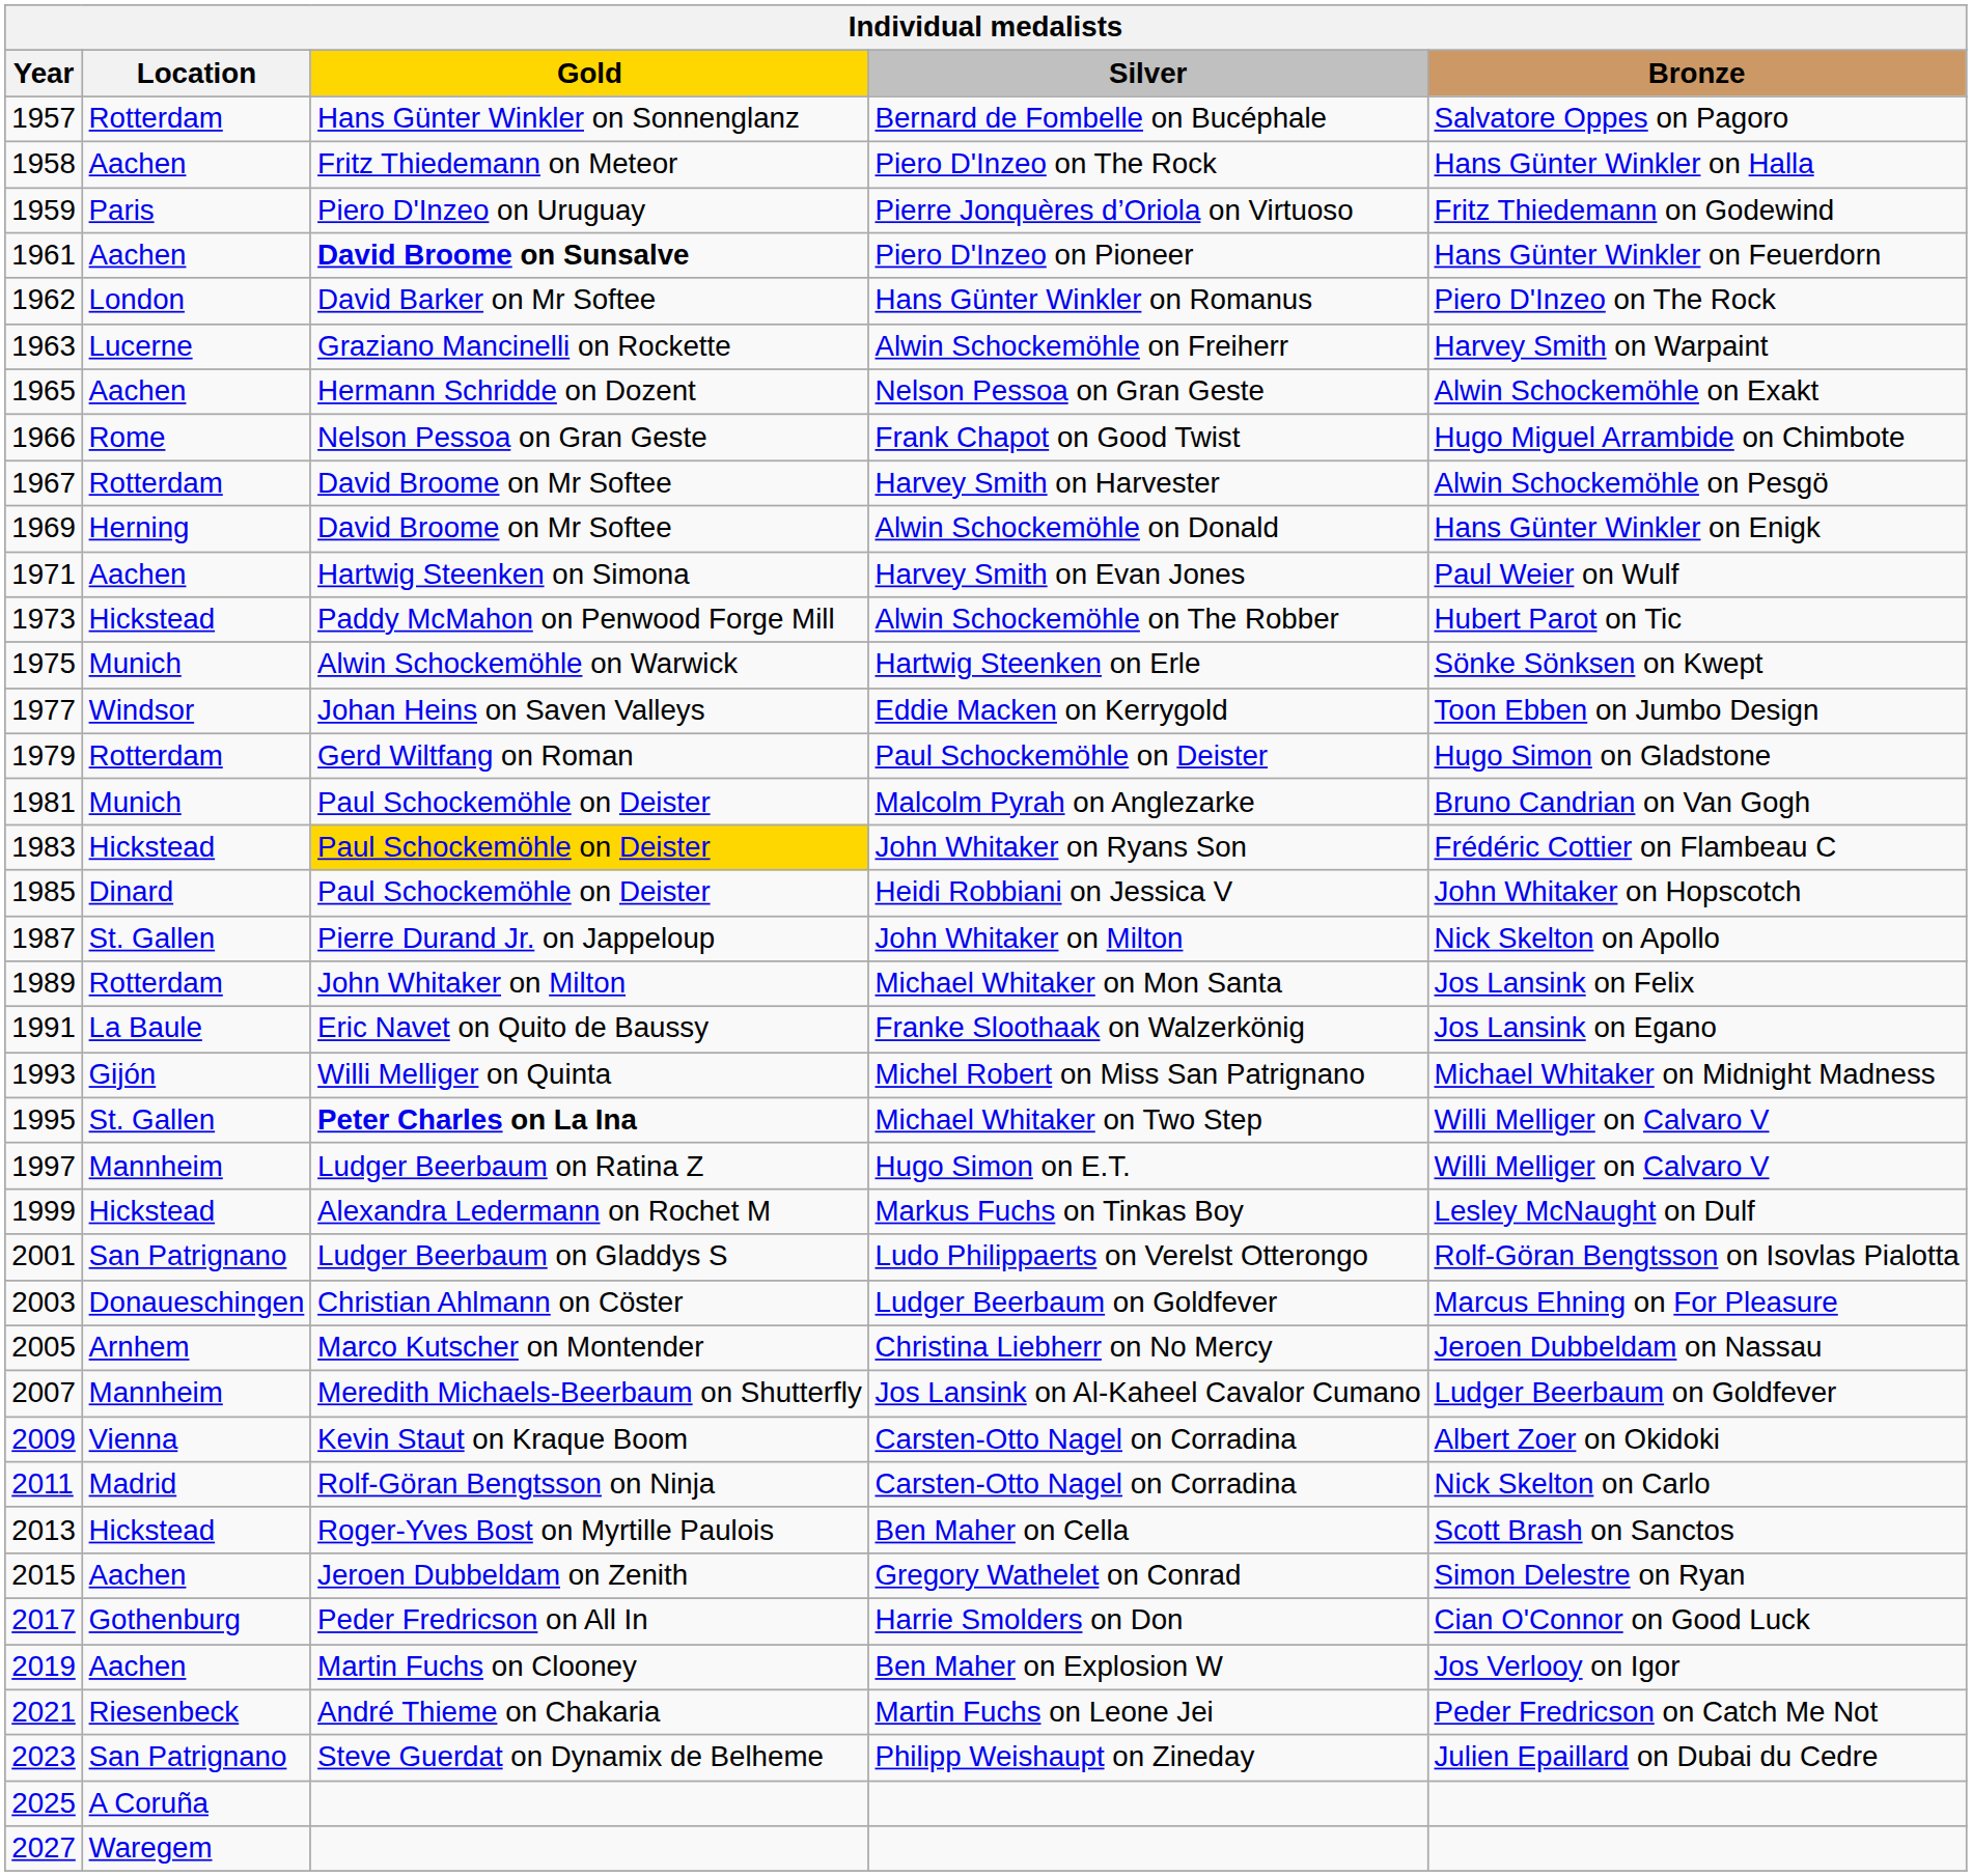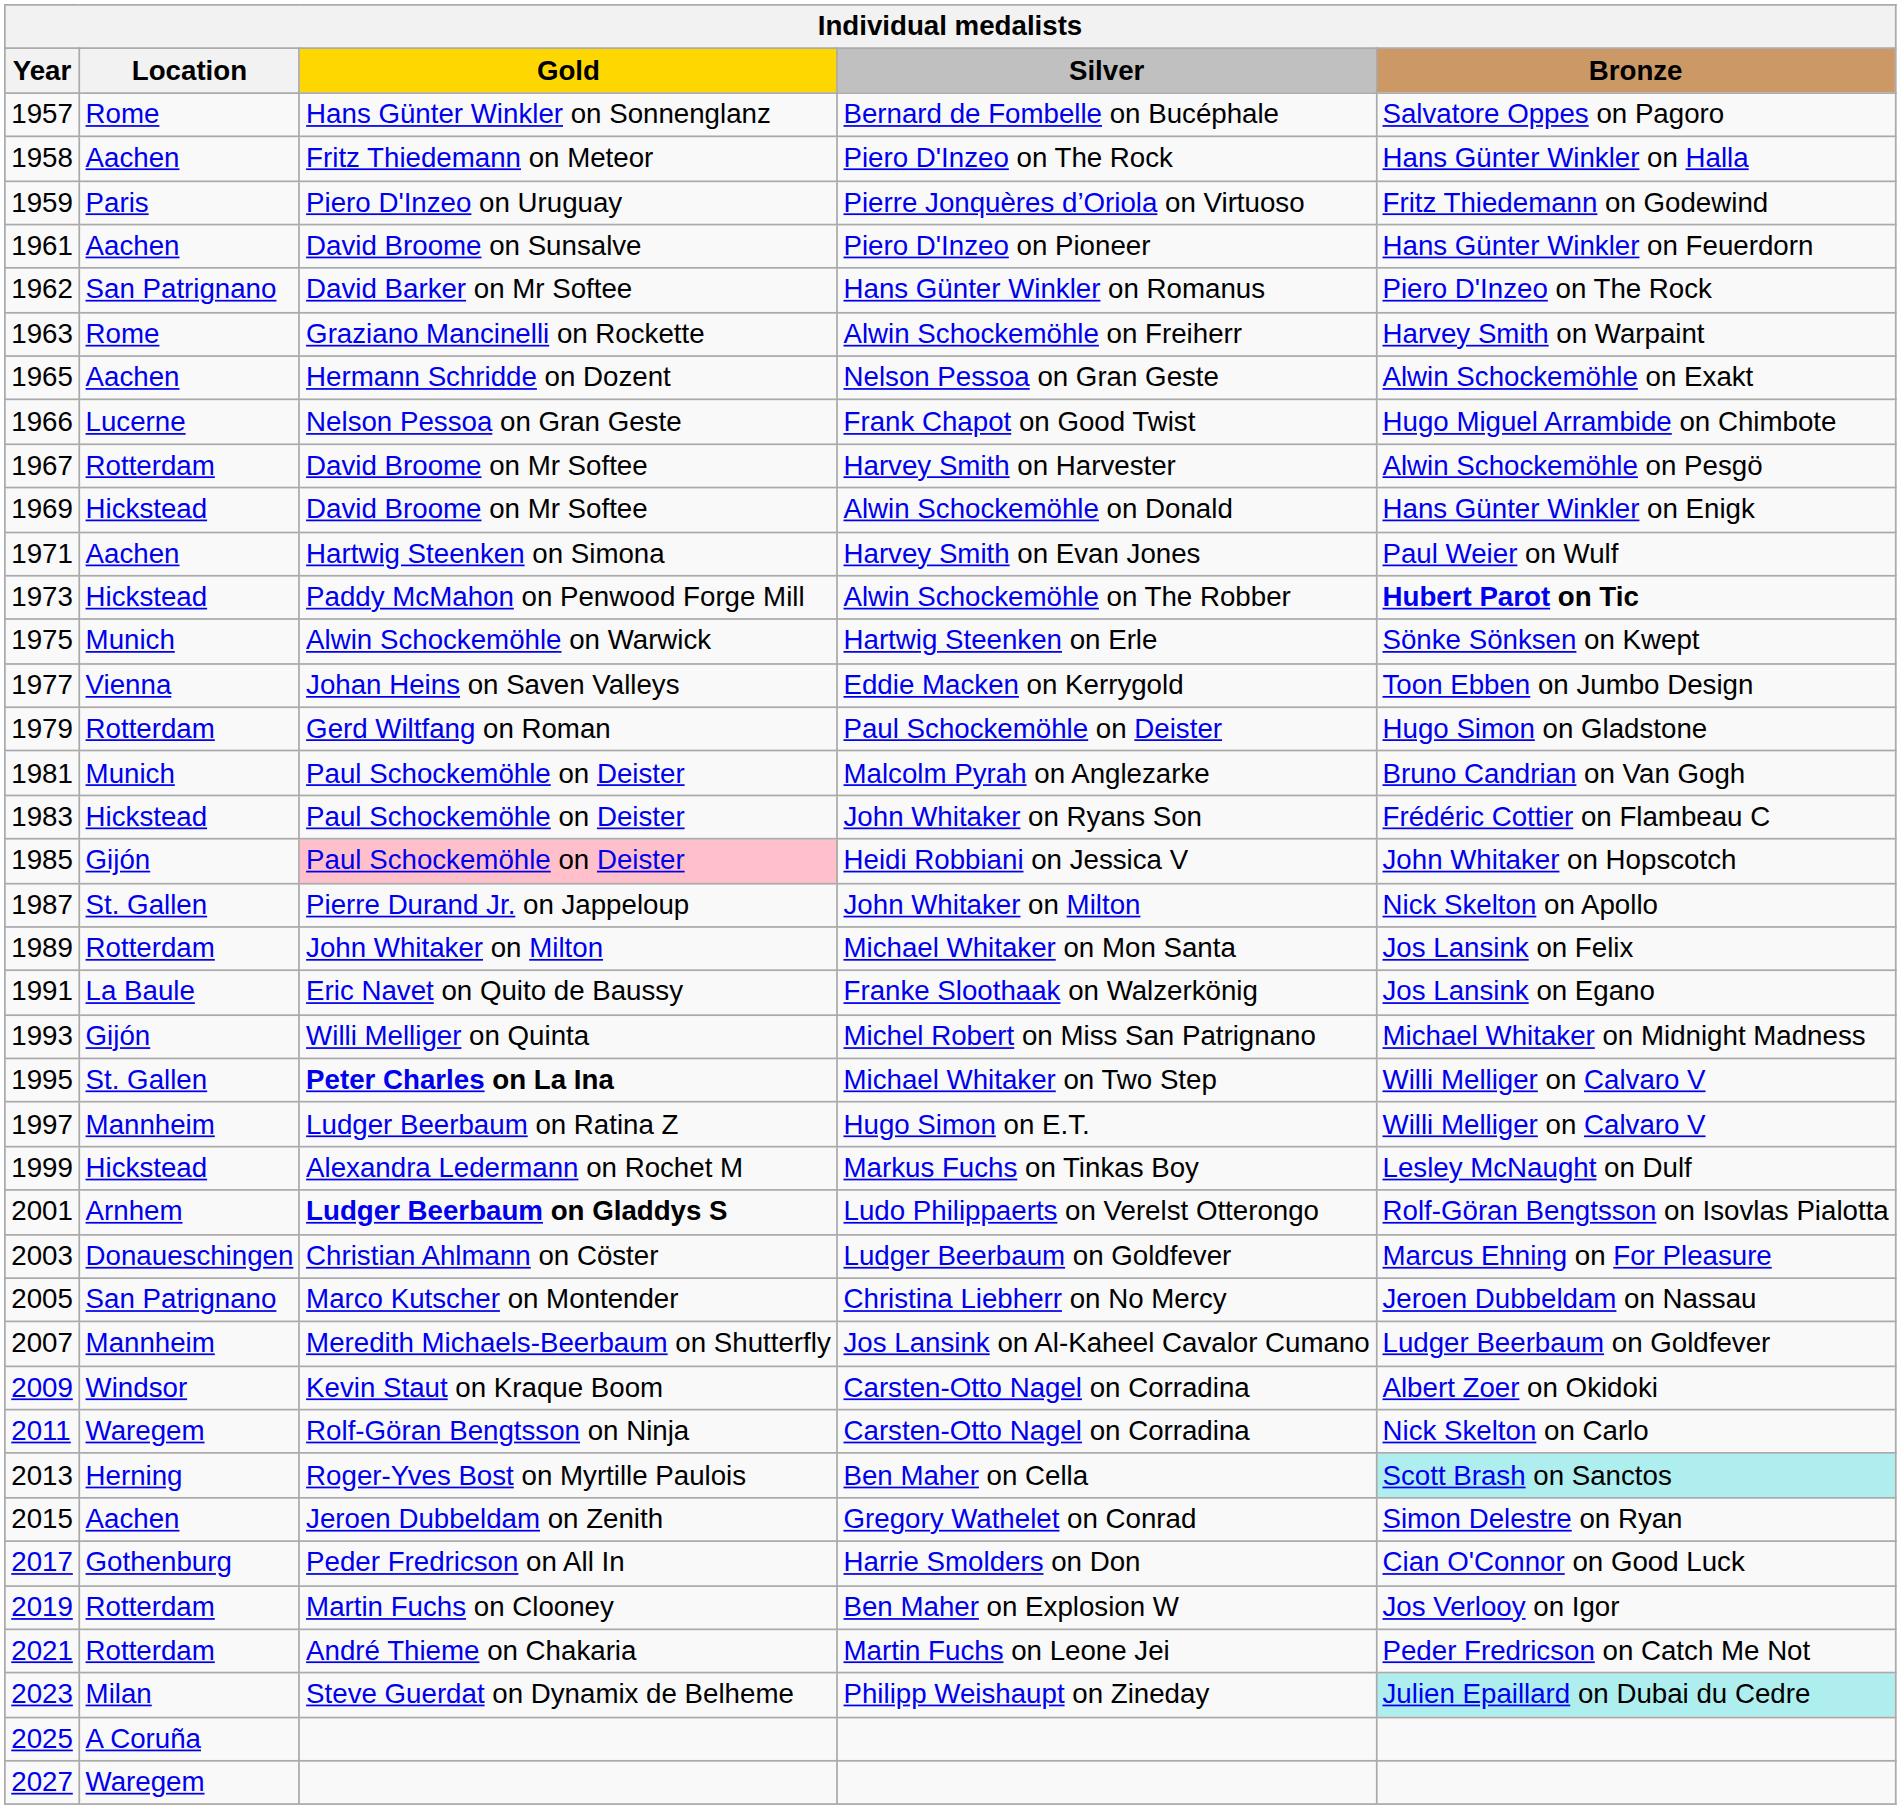 <table class="wikitable">
 <tr>
 <th colspan=6 align="center"><strong>Individual medalists</strong></th>
 </tr>
 <tr>
 <th>Year</th>
 <th>Location</th>
 <th style="background-color:gold;">Gold</th>
 <th style="background-color:silver;">Silver</th>
 <th style="background-color:#cc9966;">Bronze</th>
 </tr>
 <tr>
 <td>1957</td>
-<td> <a href='#'>Rotterdam</a></td>
+<td> <a href='#'>Rome</a></td>
 <td> <a href='#'>Hans Günter Winkler</a> on Sonnenglanz</td>
 <td> <a href='#'>Bernard de Fombelle</a> on Bucéphale</td>
 <td> <a href='#'>Salvatore Oppes</a> on Pagoro</td>
 </tr>
 <tr>
 <td>1958</td>
 <td> <a href='#'>Aachen</a></td>
 <td> <a href='#'>Fritz Thiedemann</a> on Meteor</td>
 <td> <a href='#'>Piero D'Inzeo</a> on The Rock</td>
 <td> <a href='#'>Hans Günter Winkler</a> on <a href='#'>Halla</a></td>
 </tr>
 <tr>
 <td>1959</td>
 <td> <a href='#'>Paris</a></td>
 <td> <a href='#'>Piero D'Inzeo</a> on Uruguay</td>
 <td> <a href='#'>Pierre Jonquères d’Oriola</a> on Virtuoso</td>
 <td> <a href='#'>Fritz Thiedemann</a> on Godewind</td>
 </tr>
 <tr>
 <td>1961</td>
 <td> <a href='#'>Aachen</a></td>
-<td><strong> <a href='#'>David Broome</a> on Sunsalve</strong></td>
+<td> <a href='#'>David Broome</a> on Sunsalve</td>
 <td> <a href='#'>Piero D'Inzeo</a> on Pioneer</td>
 <td> <a href='#'>Hans Günter Winkler</a> on Feuerdorn</td>
 </tr>
 <tr>
 <td>1962</td>
-<td> <a href='#'>London</a></td>
+<td> <a href='#'>San Patrignano</a></td>
 <td> <a href='#'>David Barker</a> on Mr Softee</td>
 <td> <a href='#'>Hans Günter Winkler</a> on Romanus</td>
 <td> <a href='#'>Piero D'Inzeo</a> on The Rock</td>
 </tr>
 <tr>
 <td>1963</td>
-<td> <a href='#'>Lucerne</a></td>
+<td> <a href='#'>Rome</a></td>
 <td> <a href='#'>Graziano Mancinelli</a> on Rockette</td>
 <td> <a href='#'>Alwin Schockemöhle</a> on Freiherr</td>
 <td> <a href='#'>Harvey Smith</a> on Warpaint</td>
 </tr>
 <tr>
 <td>1965</td>
 <td> <a href='#'>Aachen</a></td>
 <td> <a href='#'>Hermann Schridde</a> on Dozent</td>
 <td> <a href='#'>Nelson Pessoa</a> on Gran Geste</td>
 <td> <a href='#'>Alwin Schockemöhle</a> on Exakt</td>
 </tr>
 <tr>
 <td>1966</td>
-<td> <a href='#'>Rome</a></td>
+<td> <a href='#'>Lucerne</a></td>
 <td> <a href='#'>Nelson Pessoa</a> on Gran Geste</td>
 <td> <a href='#'>Frank Chapot</a> on Good Twist</td>
 <td> <a href='#'>Hugo Miguel Arrambide</a> on Chimbote</td>
 </tr>
 <tr>
 <td>1967</td>
 <td> <a href='#'>Rotterdam</a></td>
 <td> <a href='#'>David Broome</a> on Mr Softee</td>
 <td> <a href='#'>Harvey Smith</a> on Harvester</td>
 <td> <a href='#'>Alwin Schockemöhle</a> on Pesgö</td>
 </tr>
 <tr>
 <td>1969</td>
-<td> <a href='#'>Herning</a></td>
+<td> <a href='#'>Hickstead</a></td>
 <td> <a href='#'>David Broome</a> on Mr Softee</td>
 <td> <a href='#'>Alwin Schockemöhle</a> on Donald</td>
 <td> <a href='#'>Hans Günter Winkler</a> on Enigk</td>
 </tr>
 <tr>
 <td>1971</td>
 <td> <a href='#'>Aachen</a></td>
 <td> <a href='#'>Hartwig Steenken</a> on Simona</td>
 <td> <a href='#'>Harvey Smith</a> on Evan Jones</td>
 <td> <a href='#'>Paul Weier</a> on Wulf</td>
 </tr>
 <tr>
 <td>1973</td>
 <td> <a href='#'>Hickstead</a></td>
 <td> <a href='#'>Paddy McMahon</a> on Penwood Forge Mill</td>
 <td> <a href='#'>Alwin Schockemöhle</a> on The Robber</td>
-<td> <a href='#'>Hubert Parot</a> on Tic</td>
+<td><strong> <a href='#'>Hubert Parot</a> on Tic</strong></td>
 </tr>
 <tr>
 <td>1975</td>
 <td> <a href='#'>Munich</a></td>
 <td> <a href='#'>Alwin Schockemöhle</a> on Warwick</td>
 <td> <a href='#'>Hartwig Steenken</a> on Erle</td>
 <td> <a href='#'>Sönke Sönksen</a> on Kwept</td>
 </tr>
 <tr>
 <td>1977</td>
-<td> <a href='#'>Windsor</a></td>
+<td> <a href='#'>Vienna</a></td>
 <td> <a href='#'>Johan Heins</a> on Saven Valleys</td>
 <td> <a href='#'>Eddie Macken</a> on Kerrygold</td>
 <td> <a href='#'>Toon Ebben</a> on Jumbo Design</td>
 </tr>
 <tr>
 <td>1979</td>
 <td> <a href='#'>Rotterdam</a></td>
 <td> <a href='#'>Gerd Wiltfang</a> on Roman</td>
 <td> <a href='#'>Paul Schockemöhle</a> on <a href='#'>Deister</a></td>
 <td> <a href='#'>Hugo Simon</a> on Gladstone</td>
 </tr>
 <tr>
 <td>1981</td>
 <td> <a href='#'>Munich</a></td>
 <td> <a href='#'>Paul Schockemöhle</a> on <a href='#'>Deister</a></td>
 <td> <a href='#'>Malcolm Pyrah</a> on Anglezarke</td>
 <td> <a href='#'>Bruno Candrian</a> on Van Gogh</td>
 </tr>
 <tr>
 <td>1983</td>
 <td> <a href='#'>Hickstead</a></td>
-<td style="background: gold;"> <a href='#'>Paul Schockemöhle</a> on <a href='#'>Deister</a></td>
+<td> <a href='#'>Paul Schockemöhle</a> on <a href='#'>Deister</a></td>
 <td> <a href='#'>John Whitaker</a> on Ryans Son</td>
 <td> <a href='#'>Frédéric Cottier</a> on Flambeau C</td>
 </tr>
 <tr>
 <td>1985</td>
-<td> <a href='#'>Dinard</a></td>
-<td> <a href='#'>Paul Schockemöhle</a> on <a href='#'>Deister</a></td>
+<td> <a href='#'>Gijón</a></td>
+<td style="background: pink;"> <a href='#'>Paul Schockemöhle</a> on <a href='#'>Deister</a></td>
 <td> <a href='#'>Heidi Robbiani</a> on Jessica V</td>
 <td> <a href='#'>John Whitaker</a> on Hopscotch</td>
 </tr>
 <tr>
 <td>1987</td>
 <td> <a href='#'>St. Gallen</a></td>
 <td> <a href='#'>Pierre Durand Jr.</a> on Jappeloup</td>
 <td> <a href='#'>John Whitaker</a> on <a href='#'>Milton</a></td>
 <td> <a href='#'>Nick Skelton</a> on Apollo</td>
 </tr>
 <tr>
 <td>1989</td>
 <td> <a href='#'>Rotterdam</a></td>
 <td> <a href='#'>John Whitaker</a> on <a href='#'>Milton</a></td>
 <td> <a href='#'>Michael Whitaker</a> on Mon Santa</td>
 <td> <a href='#'>Jos Lansink</a> on Felix</td>
 </tr>
 <tr>
 <td>1991</td>
 <td> <a href='#'>La Baule</a></td>
 <td> <a href='#'>Eric Navet</a> on Quito de Baussy</td>
 <td> <a href='#'>Franke Sloothaak</a> on Walzerkönig</td>
 <td> <a href='#'>Jos Lansink</a> on Egano</td>
 </tr>
 <tr>
 <td>1993</td>
 <td> <a href='#'>Gijón</a></td>
 <td> <a href='#'>Willi Melliger</a> on Quinta</td>
 <td> <a href='#'>Michel Robert</a> on Miss San Patrignano</td>
 <td> <a href='#'>Michael Whitaker</a> on Midnight Madness</td>
 </tr>
 <tr>
 <td>1995</td>
 <td> <a href='#'>St. Gallen</a></td>
 <td><strong> <a href='#'>Peter Charles</a> on La Ina</strong></td>
 <td> <a href='#'>Michael Whitaker</a> on Two Step</td>
 <td> <a href='#'>Willi Melliger</a> on <a href='#'>Calvaro V</a></td>
 </tr>
 <tr>
 <td>1997</td>
 <td> <a href='#'>Mannheim</a></td>
 <td> <a href='#'>Ludger Beerbaum</a> on Ratina Z</td>
 <td> <a href='#'>Hugo Simon</a> on E.T.</td>
 <td> <a href='#'>Willi Melliger</a> on <a href='#'>Calvaro V</a></td>
 </tr>
 <tr>
 <td>1999</td>
 <td> <a href='#'>Hickstead</a></td>
 <td> <a href='#'>Alexandra Ledermann</a> on Rochet M</td>
 <td> <a href='#'>Markus Fuchs</a> on Tinkas Boy</td>
 <td> <a href='#'>Lesley McNaught</a> on Dulf</td>
 </tr>
 <tr>
 <td>2001</td>
-<td> <a href='#'>San Patrignano</a></td>
-<td> <a href='#'>Ludger Beerbaum</a> on Gladdys S</td>
+<td> <a href='#'>Arnhem</a></td>
+<td><strong> <a href='#'>Ludger Beerbaum</a> on Gladdys S</strong></td>
 <td> <a href='#'>Ludo Philippaerts</a> on Verelst Otterongo</td>
 <td> <a href='#'>Rolf-Göran Bengtsson</a> on Isovlas Pialotta</td>
 </tr>
 <tr>
 <td>2003</td>
 <td> <a href='#'>Donaueschingen</a></td>
 <td> <a href='#'>Christian Ahlmann</a> on Cöster</td>
 <td> <a href='#'>Ludger Beerbaum</a> on Goldfever</td>
 <td> <a href='#'>Marcus Ehning</a> on <a href='#'>For Pleasure</a></td>
 </tr>
 <tr>
 <td>2005</td>
-<td> <a href='#'>Arnhem</a></td>
+<td> <a href='#'>San Patrignano</a></td>
 <td> <a href='#'>Marco Kutscher</a> on Montender</td>
 <td> <a href='#'>Christina Liebherr</a> on No Mercy</td>
 <td> <a href='#'>Jeroen Dubbeldam</a> on Nassau</td>
 </tr>
 <tr>
 <td>2007</td>
 <td> <a href='#'>Mannheim</a></td>
 <td> <a href='#'>Meredith Michaels-Beerbaum</a> on Shutterfly</td>
 <td> <a href='#'>Jos Lansink</a> on Al-Kaheel Cavalor Cumano</td>
 <td> <a href='#'>Ludger Beerbaum</a> on Goldfever</td>
 </tr>
 <tr>
 <td><a href='#'>2009</a></td>
-<td> <a href='#'>Vienna</a></td>
+<td> <a href='#'>Windsor</a></td>
 <td> <a href='#'>Kevin Staut</a> on Kraque Boom</td>
 <td> <a href='#'>Carsten-Otto Nagel</a> on Corradina</td>
 <td> <a href='#'>Albert Zoer</a> on Okidoki</td>
 </tr>
 <tr>
 <td><a href='#'>2011</a></td>
-<td> <a href='#'>Madrid</a></td>
+<td> <a href='#'>Waregem</a></td>
 <td> <a href='#'>Rolf-Göran Bengtsson</a> on Ninja</td>
 <td> <a href='#'>Carsten-Otto Nagel</a> on Corradina</td>
 <td> <a href='#'>Nick Skelton</a> on Carlo</td>
 </tr>
 <tr>
 <td>2013</td>
-<td> <a href='#'>Hickstead</a></td>
+<td> <a href='#'>Herning</a></td>
 <td> <a href='#'>Roger-Yves Bost</a> on Myrtille Paulois</td>
 <td> <a href='#'>Ben Maher</a> on Cella</td>
-<td> <a href='#'>Scott Brash</a> on Sanctos</td>
+<td style="background: paleturquoise;"> <a href='#'>Scott Brash</a> on Sanctos</td>
 </tr>
 <tr>
 <td>2015</td>
 <td> <a href='#'>Aachen</a></td>
 <td> <a href='#'>Jeroen Dubbeldam</a> on Zenith</td>
 <td> <a href='#'>Gregory Wathelet</a> on Conrad</td>
 <td> <a href='#'>Simon Delestre</a> on Ryan</td>
 </tr>
 <tr>
 <td><a href='#'>2017</a></td>
 <td> <a href='#'>Gothenburg</a></td>
 <td> <a href='#'>Peder Fredricson</a> on All In</td>
 <td> <a href='#'>Harrie Smolders</a> on Don</td>
 <td> <a href='#'>Cian O'Connor</a> on Good Luck</td>
 </tr>
 <tr>
 <td><a href='#'>2019</a></td>
-<td> <a href='#'>Aachen</a></td>
+<td> <a href='#'>Rotterdam</a></td>
 <td> <a href='#'>Martin Fuchs</a> on Clooney</td>
 <td> <a href='#'>Ben Maher</a> on Explosion W</td>
 <td> <a href='#'>Jos Verlooy</a> on Igor</td>
 </tr>
 <tr>
 <td><a href='#'>2021</a></td>
-<td> <a href='#'>Riesenbeck</a></td>
+<td> <a href='#'>Rotterdam</a></td>
 <td> <a href='#'>André Thieme</a> on Chakaria</td>
 <td> <a href='#'>Martin Fuchs</a> on Leone Jei</td>
 <td> <a href='#'>Peder Fredricson</a> on Catch Me Not</td>
 </tr>
 <tr>
 <td><a href='#'>2023</a></td>
-<td> <a href='#'>San Patrignano</a></td>
+<td> <a href='#'>Milan</a></td>
 <td> <a href='#'>Steve Guerdat</a> on Dynamix de Belheme</td>
 <td> <a href='#'>Philipp Weishaupt</a> on Zineday</td>
-<td> <a href='#'>Julien Epaillard</a> on Dubai du Cedre</td>
+<td style="background: paleturquoise;"> <a href='#'>Julien Epaillard</a> on Dubai du Cedre</td>
 </tr>
 <tr>
 <td><a href='#'>2025</a></td>
 <td> <a href='#'>A Coruña</a></td>
 <td></td>
 <td></td>
 <td></td>
 </tr>
 <tr>
 <td><a href='#'>2027</a></td>
 <td> <a href='#'>Waregem</a></td>
 <td></td>
 <td></td>
 <td></td>
 </tr>
 </table>
